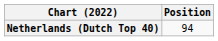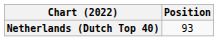 <table class="wikitable plainrowheaders" style="text-align:center">
 <tr>
 <th scope="col">Chart (2022)</th>
 <th scope="col">Position</th>
 </tr>
 <tr>
 <th scope="row">Netherlands (Dutch Top 40)</th>
-<td>94</td>
+<td>93</td>
 </tr>
 </table>
